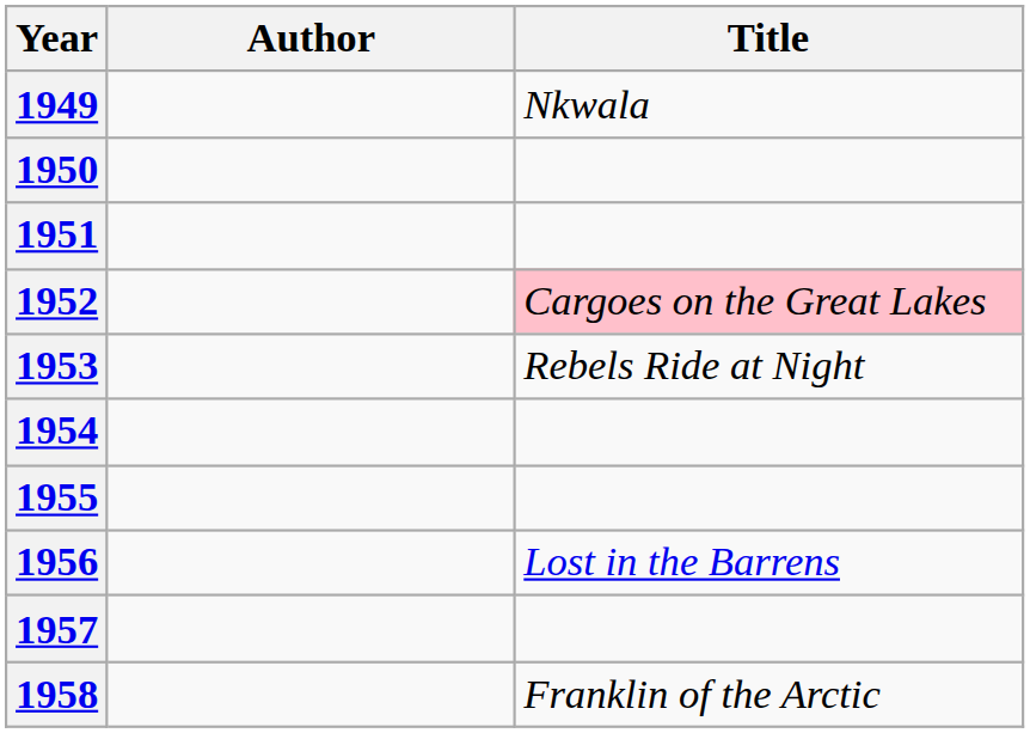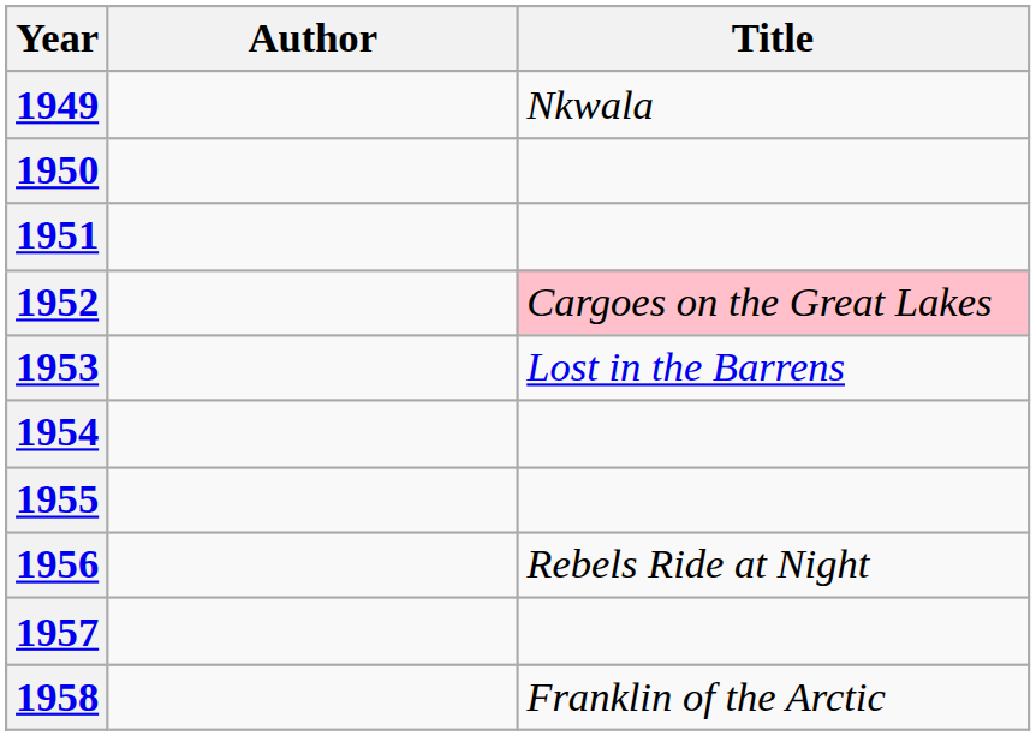 <table class="wikitable sortable mw-collapsible">
 <tr>
 <th>Year</th>
 <th width="40%">Author</th>
 <th width="50%">Title</th>
 </tr>
 <tr>
 <th><a href='#'>1949</a></th>
 <td></td>
 <td><em>Nkwala</em></td>
 </tr>
 <tr>
 <th><a href='#'>1950</a></th>
 <td></td>
 <td><em></em></td>
 </tr>
 <tr>
 <th><a href='#'>1951</a></th>
 <td></td>
 <td><em></em></td>
 </tr>
 <tr>
 <th><a href='#'>1952</a></th>
 <td></td>
 <td style="background: pink;"><em>Cargoes on the Great Lakes</em></td>
 </tr>
 <tr>
 <th><a href='#'>1953</a></th>
 <td></td>
-<td><em>Rebels Ride at Night</em></td>
+<td><em><a href='#'>Lost in the Barrens</a></em></td>
 </tr>
 <tr>
 <th><a href='#'>1954</a></th>
 <td></td>
 <td><em></em></td>
 </tr>
 <tr>
 <th><a href='#'>1955</a></th>
 <td></td>
 <td><em></em></td>
 </tr>
 <tr>
 <th><a href='#'>1956</a></th>
 <td></td>
-<td><em><a href='#'>Lost in the Barrens</a></em></td>
+<td><em>Rebels Ride at Night</em></td>
 </tr>
 <tr>
 <th><a href='#'>1957</a></th>
 <td></td>
 <td><em></em></td>
 </tr>
 <tr>
 <th><a href='#'>1958</a></th>
 <td></td>
 <td><em>Franklin of the Arctic</em></td>
 </tr>
 </table>
